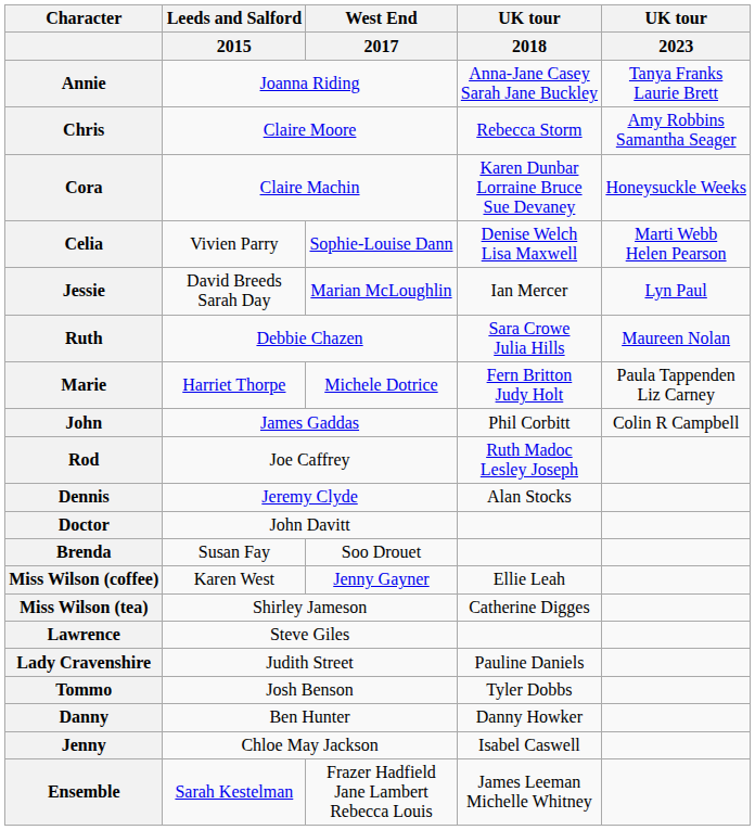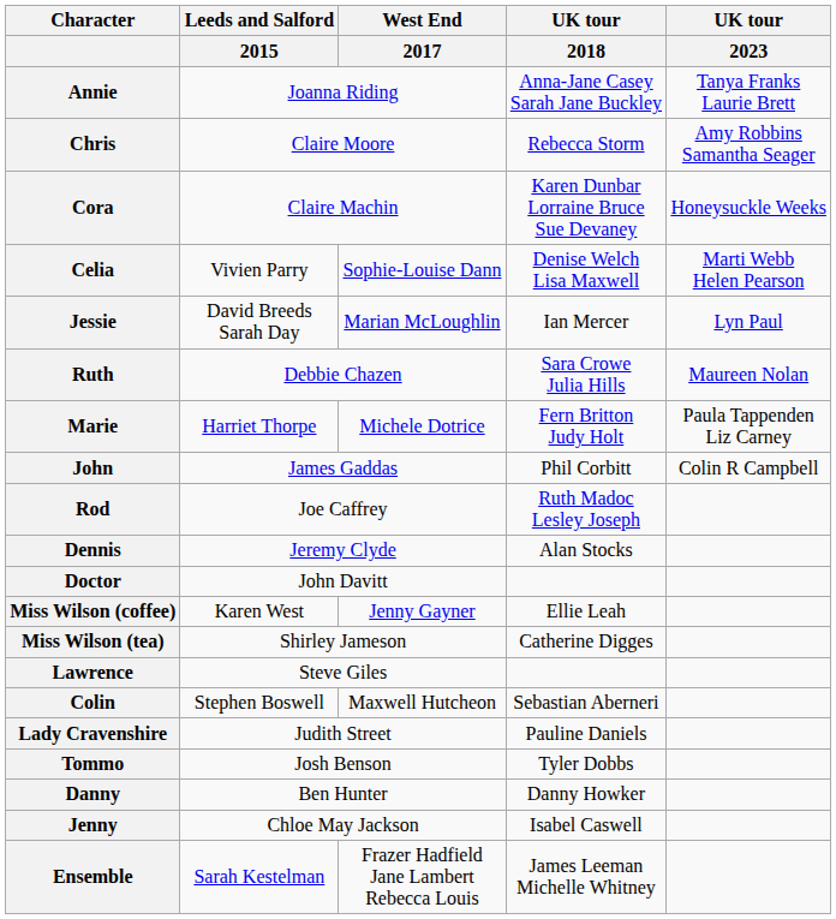 <table class="wikitable">
 <tr>
 <th scope="col">Character</th>
 <th>Leeds and Salford</th>
 <th scope="col" class="unsortable">West End</th>
 <th>UK tour</th>
 <th>UK tour</th>
 </tr>
 <tr>
 <th></th>
 <th>2015</th>
 <th>2017</th>
 <th>2018</th>
 <th>2023</th>
 </tr>
 <tr>
 <th scope="row">Annie</th>
 <td colspan="2" align="center"><a href='#'>Joanna Riding</a></td>
 <td align="center"><a href='#'>Anna-Jane Casey</a><br><a href='#'>Sarah Jane Buckley</a></td>
 <td align="center"><a href='#'>Tanya Franks</a><br><a href='#'>Laurie Brett</a></td>
 </tr>
 <tr>
 <th scope="row">Chris</th>
 <td colspan="2" align="center"><a href='#'>Claire Moore</a></td>
 <td align="center"><a href='#'>Rebecca Storm</a></td>
 <td align="center"><a href='#'>Amy Robbins</a><br><a href='#'>Samantha Seager</a></td>
 </tr>
 <tr>
 <th scope="row">Cora</th>
 <td colspan="2" align="center"><a href='#'>Claire Machin</a></td>
 <td align="center"><a href='#'>Karen Dunbar</a><br><a href='#'>Lorraine Bruce</a><br><a href='#'>Sue Devaney</a></td>
 <td align="center"><a href='#'>Honeysuckle Weeks</a></td>
 </tr>
 <tr>
 <th scope="row">Celia</th>
 <td align="center">Vivien Parry</td>
 <td align="center"><a href='#'>Sophie-Louise Dann</a></td>
 <td align="center"><a href='#'>Denise Welch</a><br><a href='#'>Lisa Maxwell</a></td>
 <td align="center"><a href='#'>Marti Webb</a><br><a href='#'>Helen Pearson</a></td>
 </tr>
 <tr>
 <th scope="row">Jessie</th>
 <td align="center">David Breeds<br>Sarah Day</td>
 <td align="center"><a href='#'>Marian McLoughlin</a></td>
 <td align="center">Ian Mercer</td>
 <td align="center"><a href='#'>Lyn Paul</a></td>
 </tr>
 <tr>
 <th scope="row">Ruth</th>
 <td colspan="2" align="center"><a href='#'>Debbie Chazen</a></td>
 <td align="center"><a href='#'>Sara Crowe</a><br><a href='#'>Julia Hills</a></td>
 <td align="center"><a href='#'>Maureen Nolan</a></td>
 </tr>
 <tr>
 <th scope="row">Marie</th>
 <td align="center"><a href='#'>Harriet Thorpe</a></td>
 <td colspan="1" align="center"><a href='#'>Michele Dotrice</a></td>
 <td align="center"><a href='#'>Fern Britton</a><br><a href='#'>Judy Holt</a></td>
 <td align="center">Paula Tappenden<br>Liz Carney</td>
 </tr>
 <tr>
 <th scope="row">John</th>
 <td colspan="2" align="center"><a href='#'>James Gaddas</a></td>
 <td align="center">Phil Corbitt</td>
 <td align="center">Colin R Campbell</td>
 </tr>
 <tr>
 <th>Rod</th>
 <td colspan="2" align="center">Joe Caffrey</td>
 <td align="center"><a href='#'>Ruth Madoc</a><br><a href='#'>Lesley Joseph</a></td>
 <td></td>
 </tr>
 <tr>
 <th scope="row">Dennis</th>
 <td colspan="2" align="center"><a href='#'>Jeremy Clyde</a></td>
 <td align="center">Alan Stocks</td>
 <td></td>
 </tr>
 <tr>
 <th scope="row">Doctor</th>
 <td colspan="2" align="center">John Davitt</td>
 <td></td>
 <td></td>
 </tr>
 <tr>
-<th scope="row">Brenda</th>
-<td align="center">Susan Fay</td>
-<td align="center">Soo Drouet</td>
-<td align="center"></td>
-<td></td>
-</tr>
-<tr>
 <th scope="row">Miss Wilson (coffee)</th>
 <td align="center">Karen West</td>
 <td align="center"><a href='#'>Jenny Gayner</a></td>
 <td align="center">Ellie Leah</td>
 <td></td>
 </tr>
 <tr>
 <th scope="row">Miss Wilson (tea)</th>
 <td colspan="2" align="center">Shirley Jameson</td>
 <td align="center">Catherine Digges</td>
 <td></td>
 </tr>
 <tr>
 <th scope="row">Lawrence</th>
 <td colspan="2" align="center">Steve Giles</td>
 <td align="center"></td>
+<td></td>
+</tr>
+<tr>
+<th scope="row">Colin</th>
+<td align="center">Stephen Boswell</td>
+<td align="center">Maxwell Hutcheon</td>
+<td align="center">Sebastian Aberneri</td>
 <td></td>
 </tr>
 <tr>
 <th scope="row">Lady Cravenshire</th>
 <td colspan="2" align="center">Judith Street</td>
 <td align="center">Pauline Daniels</td>
 <td></td>
 </tr>
 <tr>
 <th scope="row">Tommo</th>
 <td colspan="2" align="center">Josh Benson</td>
 <td align="center">Tyler Dobbs</td>
 <td></td>
 </tr>
 <tr>
 <th scope="row">Danny</th>
 <td colspan="2" align="center">Ben Hunter</td>
 <td align="center">Danny Howker</td>
 <td></td>
 </tr>
 <tr>
 <th scope="row">Jenny</th>
 <td colspan="2" align="center">Chloe May Jackson</td>
 <td align="center">Isabel Caswell</td>
 <td></td>
 </tr>
 <tr>
 <th scope="row">Ensemble</th>
 <td align="center"><a href='#'>Sarah Kestelman</a></td>
 <td align="center">Frazer Hadfield<br>Jane Lambert<br>Rebecca Louis</td>
 <td align="center">James Leeman <br>Michelle Whitney</td>
 <td></td>
 </tr>
 </table>
